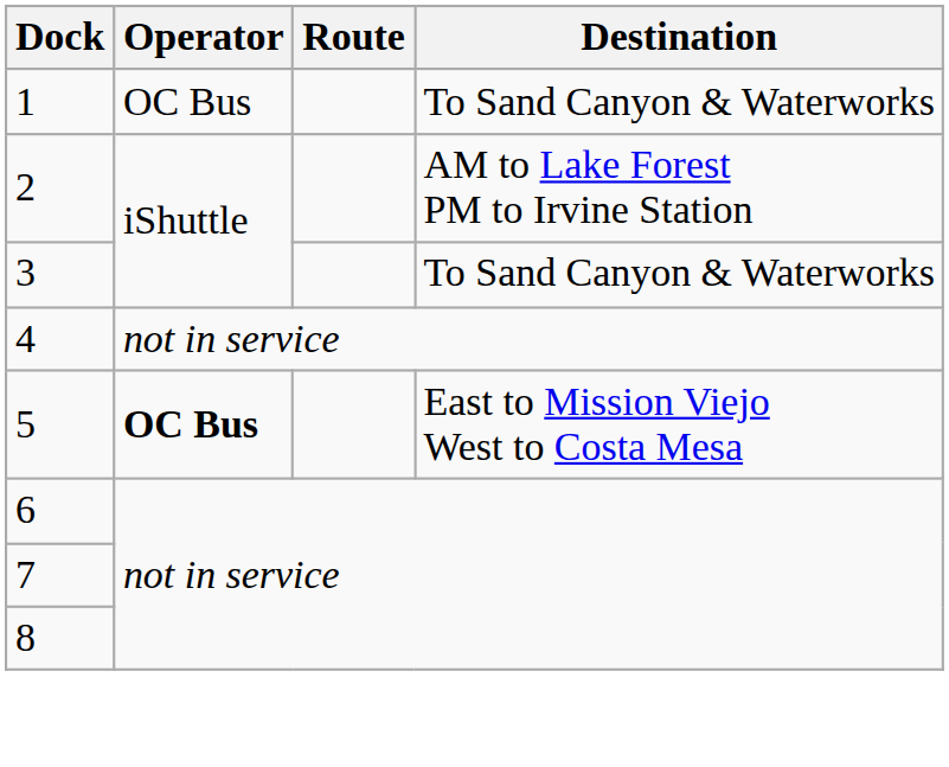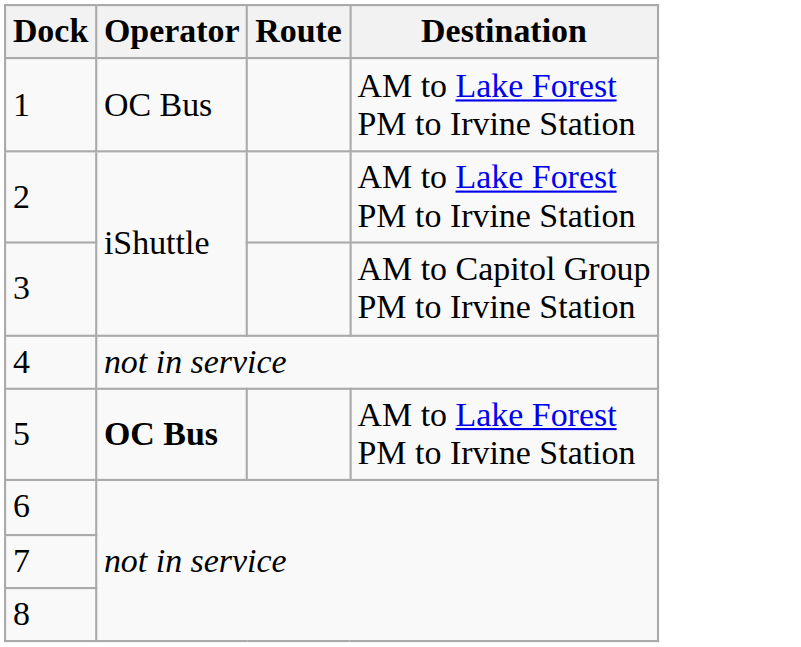 <table class="wikitable">
 <tr>
 <th>Dock</th>
 <th>Operator</th>
 <th>Route</th>
 <th>Destination</th>
 </tr>
 <tr>
 <td>1</td>
 <td>OC Bus</td>
 <td></td>
-<td>To Sand Canyon & Waterworks</td>
+<td>AM to <a href='#'>Lake Forest</a><br>PM to Irvine Station</td>
 </tr>
 <tr>
 <td>2</td>
 <td rowspan="2">iShuttle</td>
 <td></td>
 <td>AM to <a href='#'>Lake Forest</a><br>PM to Irvine Station</td>
 </tr>
 <tr>
 <td>3</td>
 <td></td>
-<td>To Sand Canyon & Waterworks</td>
+<td>AM to Capitol Group<br>PM to Irvine Station</td>
 </tr>
 <tr>
 <td>4</td>
 <td colspan="3"><em>not in service</em></td>
 </tr>
 <tr>
 <td>5</td>
 <td><strong>OC Bus</strong></td>
 <td></td>
-<td>East to <a href='#'>Mission Viejo</a><br>West to <a href='#'>Costa Mesa</a></td>
+<td>AM to <a href='#'>Lake Forest</a><br>PM to Irvine Station</td>
 </tr>
 <tr>
 <td>6</td>
 <td colspan="3" rowspan="3"><em>not in service</em></td>
 </tr>
 <tr>
 <td>7</td>
 </tr>
 <tr>
 <td>8</td>
 </tr>
 </table>
